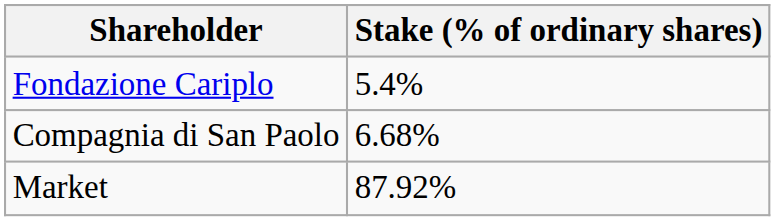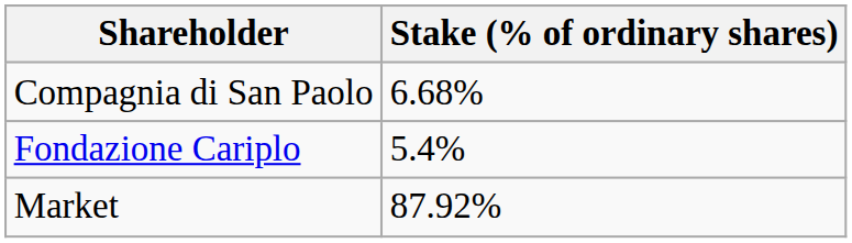 <table class="wikitable">
 <tr>
 <th>Shareholder</th>
 <th>Stake (% of ordinary shares)</th>
 </tr>
 <tr>
+<td>Compagnia di San Paolo</td>
+<td>6.68%</td>
+</tr>
+<tr>
 <td><a href='#'>Fondazione Cariplo</a></td>
 <td>5.4%</td>
-</tr>
-<tr>
-<td>Compagnia di San Paolo</td>
-<td>6.68%</td>
 </tr>
 <tr>
 <td>Market</td>
 <td>87.92%</td>
 </tr>
 </table>
